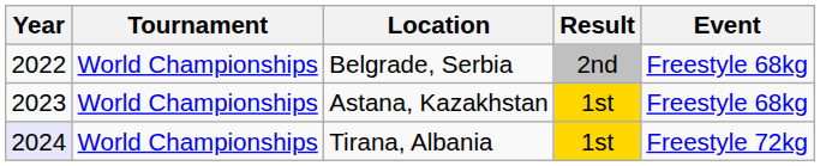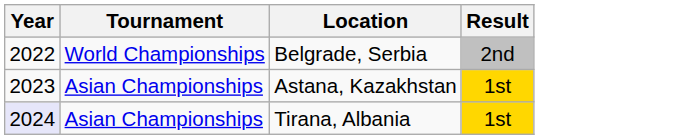 <table class="wikitable" style="font-size:95%;">
 <tr>
 <th>Year</th>
 <th>Tournament</th>
 <th>Location</th>
 <th>Result</th>
-<th>Event</th>
 </tr>
 <tr>
 <td>2022</td>
 <td><a href='#'>World Championships</a></td>
 <td>Belgrade, Serbia</td>
 <td align="center" bgcolor="silver">2nd</td>
-<td><a href='#'>Freestyle 68kg</a></td>
 </tr>
 <tr>
 <td>2023</td>
-<td><a href='#'>World Championships</a></td>
+<td><a href='#'>Asian Championships</a></td>
 <td>Astana, Kazakhstan</td>
 <td align="center" bgcolor="gold">1st</td>
-<td><a href='#'>Freestyle 68kg</a></td>
 </tr>
 <tr>
 <td style="background: lavender;">2024</td>
-<td><a href='#'>World Championships</a></td>
+<td><a href='#'>Asian Championships</a></td>
 <td>Tirana, Albania</td>
 <td align="center" bgcolor="gold">1st</td>
-<td><a href='#'>Freestyle 72kg</a></td>
 </tr>
 </table>
